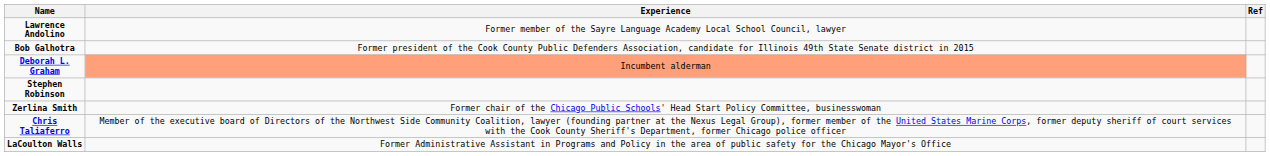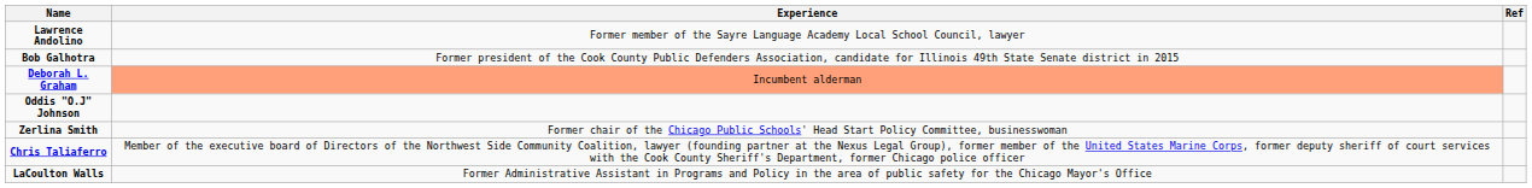 <table class="wikitable" style="text-align:center">
 <tr>
 <th>Name</th>
 <th>Experience</th>
 <th>Ref</th>
 </tr>
 <tr>
 <td><strong>Lawrence Andolino</strong></td>
 <td>Former member of the Sayre Language Academy Local School Council, lawyer</td>
 <td></td>
 </tr>
 <tr>
 <td><strong>Bob Galhotra</strong></td>
 <td>Former president of the Cook County Public Defenders Association, candidate for Illinois 49th State Senate district in 2015</td>
 <td></td>
 </tr>
 <tr>
 <td><strong><a href='#'>Deborah L. Graham</a></strong></td>
 <td style="background: lightsalmon;">Incumbent alderman</td>
 <td></td>
 </tr>
 <tr>
-<td><strong>Stephen Robinson</strong></td>
+<td><strong>Oddis "O.J" Johnson</strong></td>
 <td></td>
 <td></td>
 </tr>
 <tr>
 <td><strong>Zerlina Smith</strong></td>
 <td>Former chair of the <a href='#'>Chicago Public Schools</a>' Head Start Policy Committee, businesswoman</td>
 <td></td>
 </tr>
 <tr>
 <td><strong><a href='#'>Chris Taliaferro</a></strong></td>
 <td>Member of the executive board of Directors of the Northwest Side Community Coalition, lawyer (founding partner at the Nexus Legal Group), former member of the <a href='#'>United States Marine Corps</a>, former deputy sheriff of court services with the Cook County Sheriff's Department, former Chicago police officer</td>
 <td></td>
 </tr>
 <tr>
 <td><strong>LaCoulton Walls</strong></td>
 <td>Former Administrative Assistant in Programs and Policy in the area of public safety for the Chicago Mayor's Office</td>
 <td></td>
 </tr>
 </table>
